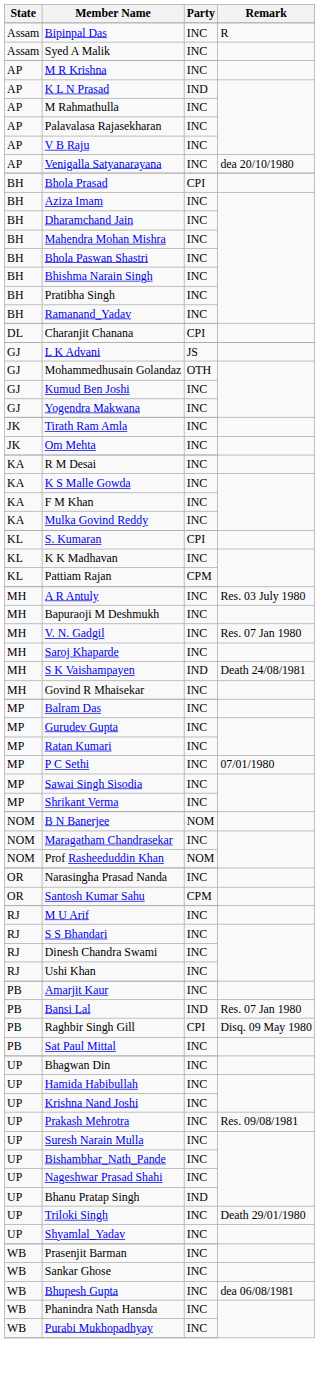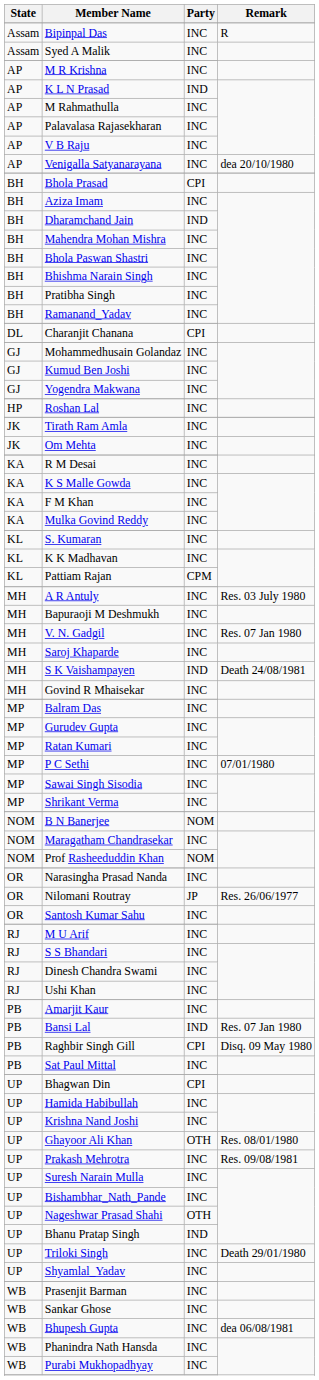 <table class="wikitable sortable">
 <tr>
 <th>State</th>
 <th>Member Name</th>
 <th>Party</th>
 <th>Remark</th>
 </tr>
 <tr>
 </tr>
 <tr>
 <td>Assam</td>
 <td><a href='#'>Bipinpal Das</a></td>
 <td>INC</td>
 <td>R</td>
 </tr>
 <tr>
 <td>Assam</td>
 <td>Syed A Malik</td>
 <td>INC</td>
 </tr>
 <tr>
 </tr>
 <tr>
 <td>AP</td>
 <td><a href='#'>M R Krishna</a></td>
 <td>INC</td>
 <td></td>
 </tr>
 <tr>
 <td>AP</td>
 <td><a href='#'>K L N Prasad</a></td>
 <td>IND</td>
 </tr>
 <tr>
 <td>AP</td>
 <td>M Rahmathulla</td>
 <td>INC</td>
 </tr>
 <tr>
 <td>AP</td>
 <td>Palavalasa Rajasekharan</td>
 <td>INC</td>
 </tr>
 <tr>
 <td>AP</td>
 <td><a href='#'>V B Raju</a></td>
 <td>INC</td>
 </tr>
 <tr>
 <td>AP</td>
 <td><a href='#'>Venigalla Satyanarayana</a></td>
 <td>INC</td>
 <td>dea 20/10/1980</td>
 </tr>
 <tr>
 </tr>
 <tr>
 <td>BH</td>
 <td><a href='#'>Bhola Prasad</a></td>
 <td>CPI</td>
 <td></td>
 </tr>
 <tr>
 <td>BH</td>
 <td><a href='#'>Aziza Imam</a></td>
 <td>INC</td>
 </tr>
 <tr>
 <td>BH</td>
 <td><a href='#'>Dharamchand Jain</a></td>
-<td>INC</td>
+<td>IND</td>
 </tr>
 <tr>
 <td>BH</td>
 <td><a href='#'>Mahendra Mohan Mishra</a></td>
 <td>INC</td>
 </tr>
 <tr>
 <td>BH</td>
 <td><a href='#'>Bhola Paswan Shastri</a></td>
 <td>INC</td>
 </tr>
 <tr>
 <td>BH</td>
 <td><a href='#'>Bhishma Narain Singh</a></td>
 <td>INC</td>
 </tr>
 <tr>
 <td>BH</td>
 <td>Pratibha Singh</td>
 <td>INC</td>
 </tr>
 <tr>
 <td>BH</td>
 <td><a href='#'>Ramanand_Yadav</a></td>
 <td>INC</td>
 </tr>
 <tr>
 </tr>
 <tr>
 <td>DL</td>
 <td>Charanjit Chanana</td>
 <td>CPI</td>
 <td></td>
 </tr>
 <tr>
 </tr>
 <tr>
 <td>GJ</td>
-<td><a href='#'>L K Advani</a></td>
-<td>JS</td>
-<td></td>
-</tr>
-<tr>
-<td>GJ</td>
 <td>Mohammedhusain Golandaz</td>
-<td>OTH</td>
+<td>INC</td>
 </tr>
 <tr>
 <td>GJ</td>
 <td><a href='#'>Kumud Ben Joshi</a></td>
 <td>INC</td>
 </tr>
 <tr>
 <td>GJ</td>
 <td><a href='#'>Yogendra Makwana</a></td>
 <td>INC</td>
 </tr>
 <tr>
+</tr>
+<tr>
+<td>HP</td>
+<td><a href='#'>Roshan Lal</a></td>
+<td>INC</td>
+<td></td>
 </tr>
 <tr>
 </tr>
 <tr>
 <td>JK</td>
 <td><a href='#'>Tirath Ram Amla</a></td>
 <td>INC</td>
 <td></td>
 </tr>
 <tr>
 <td>JK</td>
 <td><a href='#'>Om Mehta</a></td>
 <td>INC</td>
 </tr>
 <tr>
 </tr>
 <tr>
 <td>KA</td>
 <td>R M Desai</td>
 <td>INC</td>
 <td></td>
 </tr>
 <tr>
 <td>KA</td>
 <td><a href='#'>K S Malle Gowda</a></td>
 <td>INC</td>
 </tr>
 <tr>
 <td>KA</td>
 <td>F M Khan</td>
 <td>INC</td>
 </tr>
 <tr>
 <td>KA</td>
 <td><a href='#'>Mulka Govind Reddy</a></td>
 <td>INC</td>
 </tr>
 <tr>
 </tr>
 <tr>
 <td>KL</td>
 <td><a href='#'>S. Kumaran</a></td>
-<td>CPI</td>
+<td>INC</td>
 <td></td>
 </tr>
 <tr>
 <td>KL</td>
 <td>K K Madhavan</td>
 <td>INC</td>
 </tr>
 <tr>
 <td>KL</td>
 <td>Pattiam Rajan</td>
 <td>CPM</td>
 </tr>
 <tr>
 </tr>
 <tr>
 <td>MH</td>
 <td><a href='#'>A R Antuly</a></td>
 <td>INC</td>
 <td>Res. 03 July 1980</td>
 </tr>
 <tr>
 <td>MH</td>
 <td>Bapuraoji M Deshmukh</td>
 <td>INC</td>
 </tr>
 <tr>
 <td>MH</td>
 <td><a href='#'>V. N. Gadgil</a></td>
 <td>INC</td>
 <td>Res. 07 Jan 1980</td>
 </tr>
 <tr>
 <td>MH</td>
 <td><a href='#'>Saroj Khaparde</a></td>
 <td>INC</td>
 </tr>
 <tr>
 <td>MH</td>
 <td><a href='#'>S K Vaishampayen</a></td>
 <td>IND</td>
 <td>Death 24/08/1981</td>
 </tr>
 <tr>
 <td>MH</td>
 <td>Govind R Mhaisekar</td>
 <td>INC</td>
 </tr>
 <tr>
 </tr>
 <tr>
 <td>MP</td>
 <td><a href='#'>Balram Das</a></td>
 <td>INC</td>
 <td></td>
 </tr>
 <tr>
 <td>MP</td>
 <td><a href='#'>Gurudev Gupta</a></td>
 <td>INC</td>
 </tr>
 <tr>
 <td>MP</td>
 <td><a href='#'>Ratan Kumari</a></td>
 <td>INC</td>
 </tr>
 <tr>
 <td>MP</td>
 <td><a href='#'>P C Sethi</a></td>
 <td>INC</td>
 <td>07/01/1980</td>
 </tr>
 <tr>
 <td>MP</td>
 <td><a href='#'>Sawai Singh Sisodia</a></td>
 <td>INC</td>
 </tr>
 <tr>
 <td>MP</td>
 <td><a href='#'>Shrikant Verma</a></td>
 <td>INC</td>
 </tr>
 <tr>
 </tr>
 <tr>
 <td>NOM</td>
 <td><a href='#'>B N Banerjee</a></td>
 <td>NOM</td>
 <td></td>
 </tr>
 <tr>
 <td>NOM</td>
 <td><a href='#'>Maragatham Chandrasekar</a></td>
 <td>INC</td>
 </tr>
 <tr>
 <td>NOM</td>
 <td>Prof <a href='#'>Rasheeduddin Khan</a></td>
 <td>NOM</td>
 </tr>
 <tr>
 </tr>
 <tr>
 <td>OR</td>
 <td>Narasingha Prasad Nanda</td>
 <td>INC</td>
 <td></td>
 </tr>
 <tr>
 <td>OR</td>
+<td>Nilomani Routray</td>
+<td>JP</td>
+<td>Res. 26/06/1977</td>
+</tr>
+<tr>
+<td>OR</td>
 <td><a href='#'>Santosh Kumar Sahu</a></td>
-<td>CPM</td>
+<td>INC</td>
 </tr>
 <tr>
 </tr>
 <tr>
 <td>RJ</td>
 <td><a href='#'>M U Arif</a></td>
 <td>INC</td>
 <td></td>
 </tr>
 <tr>
 <td>RJ</td>
 <td><a href='#'>S S Bhandari</a></td>
 <td>INC</td>
 </tr>
 <tr>
 <td>RJ</td>
 <td>Dinesh Chandra Swami</td>
 <td>INC</td>
 </tr>
 <tr>
 <td>RJ</td>
 <td>Ushi Khan</td>
 <td>INC</td>
 </tr>
 <tr>
 </tr>
 <tr>
 <td>PB</td>
 <td><a href='#'>Amarjit Kaur</a></td>
 <td>INC</td>
 <td></td>
 </tr>
 <tr>
 <td>PB</td>
 <td><a href='#'>Bansi Lal</a></td>
 <td>IND</td>
 <td>Res. 07 Jan 1980</td>
 </tr>
 <tr>
 <td>PB</td>
 <td>Raghbir Singh Gill</td>
 <td>CPI</td>
 <td>Disq. 09 May 1980</td>
 </tr>
 <tr>
 <td>PB</td>
 <td><a href='#'>Sat Paul Mittal</a></td>
 <td>INC</td>
 </tr>
 <tr>
 </tr>
 <tr>
 <td>UP</td>
 <td>Bhagwan Din</td>
-<td>INC</td>
+<td>CPI</td>
 <td></td>
 </tr>
 <tr>
 <td>UP</td>
 <td><a href='#'>Hamida Habibullah</a></td>
 <td>INC</td>
 </tr>
 <tr>
 <td>UP</td>
 <td><a href='#'>Krishna Nand Joshi</a></td>
 <td>INC</td>
+</tr>
+<tr>
+<td>UP</td>
+<td><a href='#'>Ghayoor Ali Khan</a></td>
+<td>OTH</td>
+<td>Res. 08/01/1980</td>
 </tr>
 <tr>
 <td>UP</td>
 <td><a href='#'>Prakash Mehrotra</a></td>
 <td>INC</td>
 <td>Res. 09/08/1981</td>
 </tr>
 <tr>
 <td>UP</td>
 <td><a href='#'>Suresh Narain Mulla</a></td>
 <td>INC</td>
 </tr>
 <tr>
 <td>UP</td>
 <td><a href='#'>Bishambhar_Nath_Pande</a></td>
 <td>INC</td>
 </tr>
 <tr>
 <td>UP</td>
 <td><a href='#'>Nageshwar Prasad Shahi</a></td>
-<td>INC</td>
+<td>OTH</td>
 </tr>
 <tr>
 <td>UP</td>
 <td>Bhanu Pratap Singh</td>
 <td>IND</td>
 </tr>
 <tr>
 <td>UP</td>
 <td><a href='#'>Triloki Singh</a></td>
 <td>INC</td>
 <td>Death 29/01/1980</td>
 </tr>
 <tr>
 <td>UP</td>
 <td><a href='#'>Shyamlal_Yadav</a></td>
 <td>INC</td>
 </tr>
 <tr>
 </tr>
 <tr>
 <td>WB</td>
 <td>Prasenjit Barman</td>
 <td>INC</td>
 <td></td>
 </tr>
 <tr>
 <td>WB</td>
 <td>Sankar Ghose</td>
 <td>INC</td>
 </tr>
 <tr>
 <td>WB</td>
 <td><a href='#'>Bhupesh Gupta</a></td>
 <td>INC</td>
 <td>dea 06/08/1981</td>
 </tr>
 <tr>
 <td>WB</td>
 <td>Phanindra Nath Hansda</td>
 <td>INC</td>
 </tr>
 <tr>
 <td>WB</td>
 <td><a href='#'>Purabi Mukhopadhyay</a></td>
 <td>INC</td>
 </tr>
 <tr>
 </tr>
 <tr>
 </tr>
 </table>
